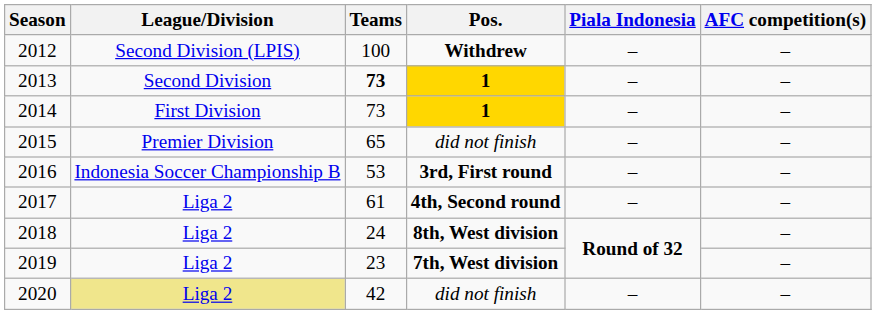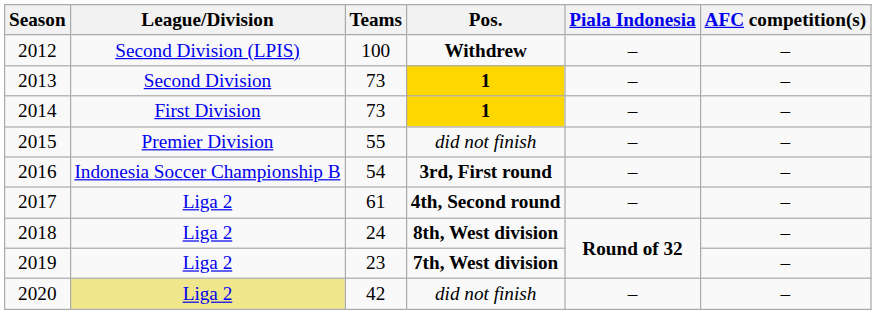 <table class="wikitable" style="text-align:center">
 <tr style="background:#efefef;">
 <th>Season</th>
 <th>League/Division</th>
 <th>Teams</th>
 <th>Pos.</th>
 <th><a href='#'>Piala Indonesia</a></th>
 <th colspan=2><a href='#'>AFC</a> competition(s)</th>
 </tr>
 <tr>
 <td>2012</td>
 <td><a href='#'>Second Division (LPIS)</a></td>
 <td>100</td>
 <td><strong>Withdrew</strong></td>
 <td>–</td>
 <td>–</td>
 </tr>
 <tr>
 <td>2013</td>
 <td><a href='#'>Second Division</a></td>
-<td><strong>73</strong></td>
+<td>73</td>
 <td style="background: gold;"><strong>1</strong></td>
 <td>–</td>
 <td>–</td>
 </tr>
 <tr>
 <td>2014</td>
 <td><a href='#'>First Division</a></td>
 <td>73</td>
 <td style="background: gold;"><strong>1</strong></td>
 <td>–</td>
 <td>–</td>
 </tr>
 <tr>
 <td>2015</td>
 <td><a href='#'>Premier Division</a></td>
-<td>65</td>
+<td>55</td>
 <td><em>did not finish</em></td>
 <td>–</td>
 <td>–</td>
 </tr>
 <tr>
 <td>2016</td>
 <td><a href='#'>Indonesia Soccer Championship B</a></td>
-<td>53</td>
+<td>54</td>
 <td><strong>3rd, First round</strong></td>
 <td>–</td>
 <td>–</td>
 </tr>
 <tr>
 <td>2017</td>
 <td><a href='#'>Liga 2</a></td>
 <td>61</td>
 <td><strong>4th, Second round</strong></td>
 <td>–</td>
 <td>–</td>
 </tr>
 <tr>
 <td>2018</td>
 <td><a href='#'>Liga 2</a></td>
 <td>24</td>
 <td><strong>8th, West division</strong></td>
 <td rowspan="2"><strong>Round of 32</strong></td>
 <td>–</td>
 </tr>
 <tr>
 <td>2019</td>
 <td><a href='#'>Liga 2</a></td>
 <td>23</td>
 <td><strong>7th, West division</strong></td>
 <td>–</td>
 </tr>
 <tr>
 <td>2020</td>
 <td style="background: khaki;"><a href='#'>Liga 2</a></td>
 <td>42</td>
 <td><em>did not finish</em></td>
 <td>–</td>
 <td>–</td>
 </tr>
 </table>
